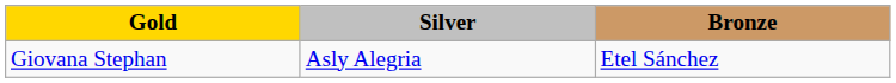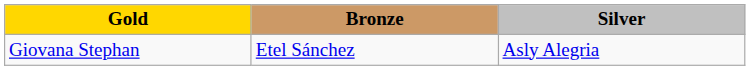 <table class="wikitable" style="text-align:left">
 <tr align="center">
 <td width=200 bgcolor=gold><strong>Gold</strong></td>
+<td width=200 bgcolor=CC9966><strong>Bronze</strong></td>
 <td width=200 bgcolor=silver><strong>Silver</strong></td>
-<td width=200 bgcolor=CC9966><strong>Bronze</strong></td>
 </tr>
 <tr>
 <td><a href='#'>Giovana Stephan</a><br><em></em></td>
+<td><a href='#'>Etel Sánchez</a><br><em></em></td>
 <td><a href='#'>Asly Alegria</a><br><em></em></td>
-<td><a href='#'>Etel Sánchez</a><br><em></em></td>
 </tr>
 </table>
